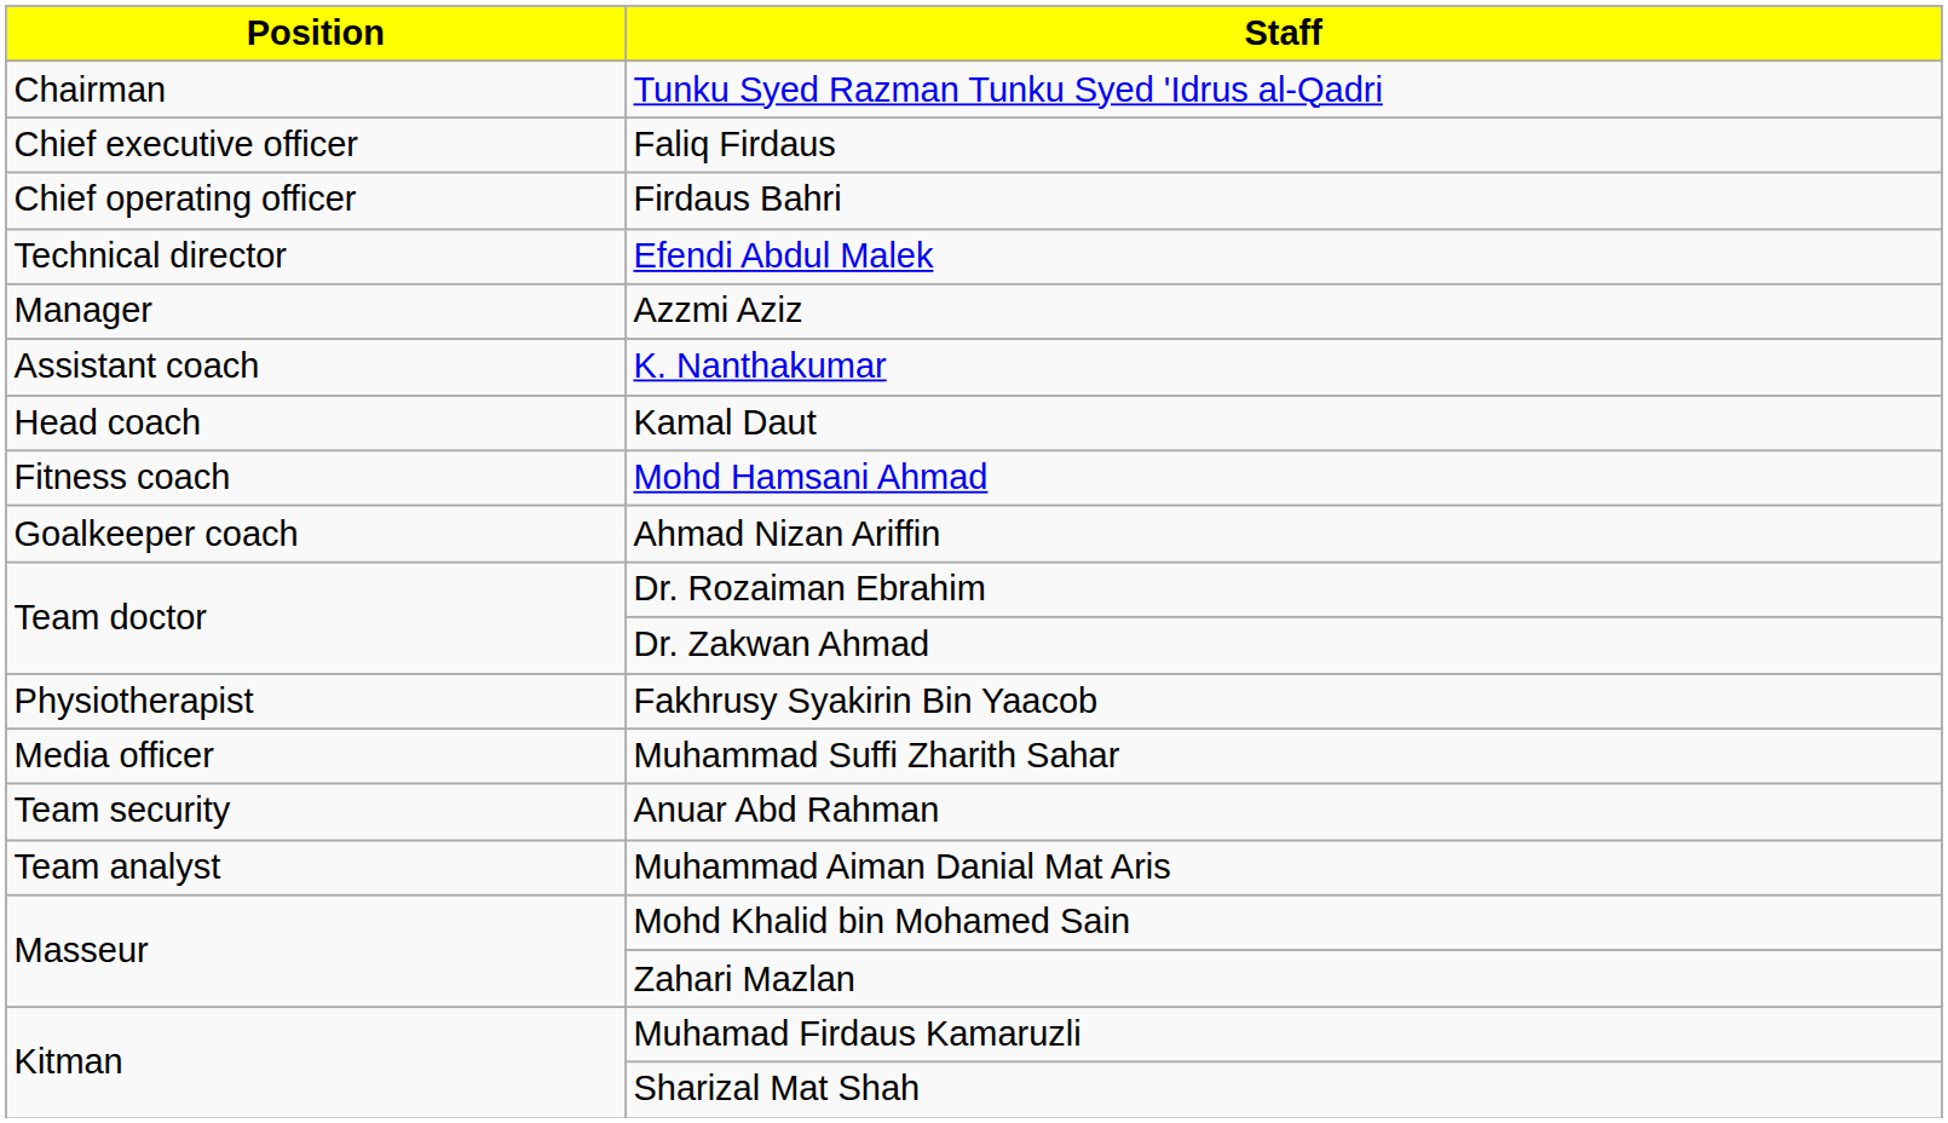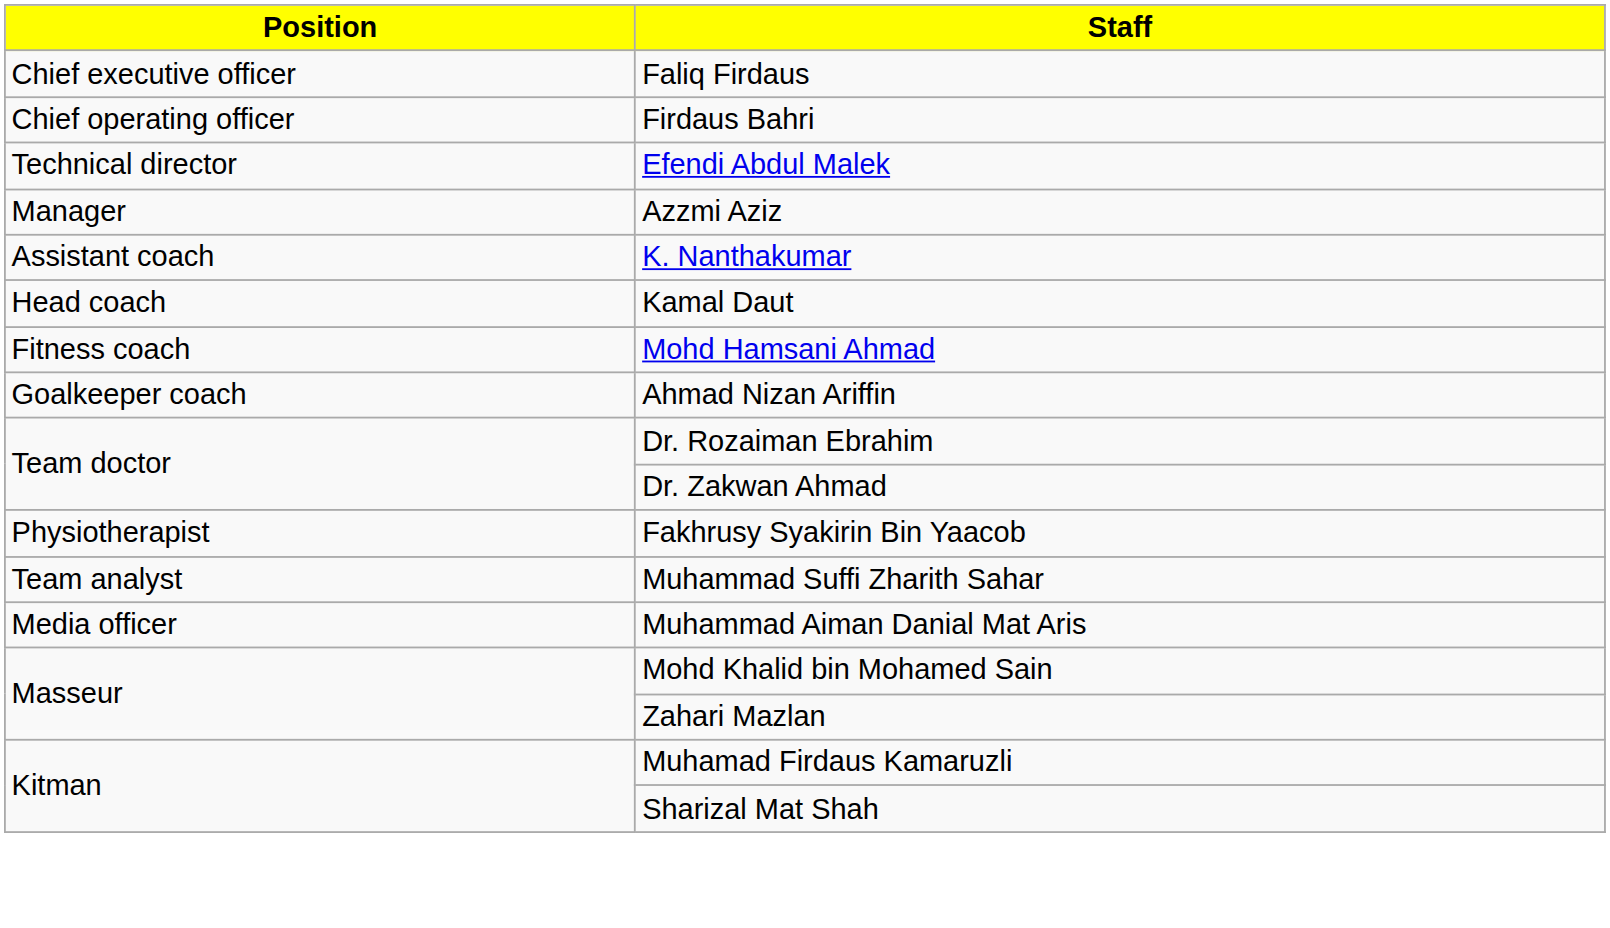 <table class="wikitable" style=width:70%>
 <tr>
 <th style="background:Yellow; color:Black;">Position</th>
 <th style="background:Yellow; color:Black;">Staff</th>
-</tr>
-<tr>
-<td>Chairman</td>
-<td> <a href='#'>Tunku Syed Razman Tunku Syed 'Idrus al-Qadri</a></td>
 </tr>
 <tr>
 <td>Chief executive officer</td>
 <td> Faliq Firdaus</td>
 </tr>
 <tr>
 <td>Chief operating officer</td>
 <td> Firdaus Bahri</td>
 </tr>
 <tr>
 <td>Technical director</td>
 <td> <a href='#'>Efendi Abdul Malek</a></td>
 </tr>
 <tr>
 <td>Manager</td>
 <td> Azzmi Aziz</td>
 </tr>
 <tr>
 <td>Assistant coach</td>
 <td> <a href='#'>K. Nanthakumar</a></td>
 </tr>
 <tr>
 <td>Head coach</td>
 <td> Kamal Daut</td>
 </tr>
 <tr>
 <td>Fitness coach</td>
 <td> <a href='#'>Mohd Hamsani Ahmad</a></td>
 </tr>
 <tr>
 <td>Goalkeeper coach</td>
 <td> Ahmad Nizan Ariffin</td>
 </tr>
 <tr>
 <td rowspan="2">Team doctor</td>
 <td> Dr. Rozaiman Ebrahim</td>
 </tr>
 <tr>
 <td> Dr. Zakwan Ahmad</td>
 </tr>
 <tr>
 <td>Physiotherapist</td>
 <td> Fakhrusy Syakirin Bin Yaacob</td>
 </tr>
 <tr>
-<td>Media officer</td>
+<td>Team analyst</td>
 <td> Muhammad Suffi Zharith Sahar</td>
 </tr>
 <tr>
-<td>Team security</td>
-<td> Anuar Abd Rahman</td>
-</tr>
-<tr>
-<td>Team analyst</td>
+<td>Media officer</td>
 <td> Muhammad Aiman Danial Mat Aris</td>
 </tr>
 <tr>
 <td rowspan="2">Masseur</td>
 <td> Mohd Khalid bin Mohamed Sain</td>
 </tr>
 <tr>
 <td> Zahari Mazlan</td>
 </tr>
 <tr>
 <td rowspan="2">Kitman</td>
 <td> Muhamad Firdaus Kamaruzli</td>
 </tr>
 <tr>
 <td> Sharizal Mat Shah</td>
 </tr>
 </table>
